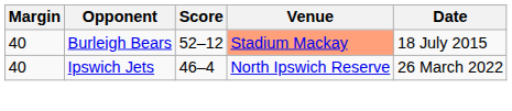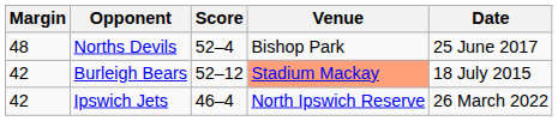 <table class="wikitable">
 <tr>
 <th>Margin</th>
 <th>Opponent</th>
 <th>Score</th>
 <th>Venue</th>
 <th>Date</th>
 </tr>
 <tr>
-<td>40</td>
+<td>48</td>
+<td><a href='#'>Norths Devils</a></td>
+<td>52–4</td>
+<td>Bishop Park</td>
+<td>25 June 2017</td>
+</tr>
+<tr>
+<td>42</td>
 <td><a href='#'>Burleigh Bears</a></td>
 <td>52–12</td>
 <td style="background: lightsalmon;"><a href='#'>Stadium Mackay</a></td>
 <td>18 July 2015</td>
 </tr>
 <tr>
-<td>40</td>
+<td>42</td>
 <td><a href='#'>Ipswich Jets</a></td>
 <td>46–4</td>
 <td><a href='#'>North Ipswich Reserve</a></td>
 <td>26 March 2022</td>
 </tr>
 </table>
